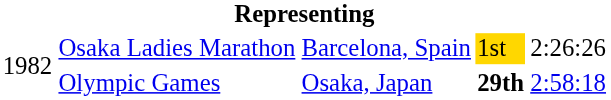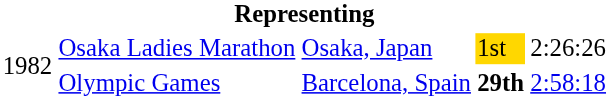 <table>
 <tr>
 <th colspan="5">Representing </th>
 </tr>
 <tr>
 <td rowspan=2>1982</td>
 <td><a href='#'>Osaka Ladies Marathon</a></td>
-<td><a href='#'>Barcelona, Spain</a></td>
+<td><a href='#'>Osaka, Japan</a></td>
 <td bgcolor="gold">1st</td>
 <td>2:26:26</td>
 </tr>
 <tr>
 <td><a href='#'>Olympic Games</a></td>
-<td><a href='#'>Osaka, Japan</a></td>
+<td><a href='#'>Barcelona, Spain</a></td>
 <td><strong>29th</strong></td>
 <td><a href='#'>2:58:18</a></td>
 </tr>
 </table>
